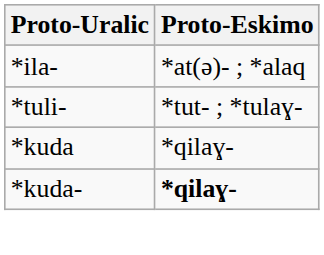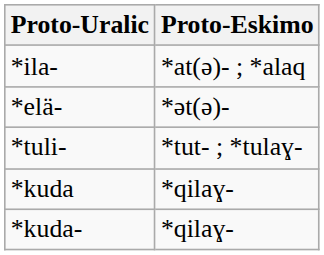 <table class="wikitable">
 <tr>
 <th>Proto-Uralic</th>
 <th>Proto-Eskimo</th>
 </tr>
 <tr>
 <td>*ila- </td>
 <td>*at(ǝ)- ; *alaq </td>
+</tr>
+<tr>
+<td>*elä- </td>
+<td>*ǝt(ǝ)- </td>
 </tr>
 <tr>
 <td>*tuli- </td>
 <td>*tut- ; *tulaɣ-</td>
 </tr>
 <tr>
 <td>*kuda </td>
 <td>*qilaɣ- </td>
 </tr>
 <tr>
 <td>*kuda- </td>
-<td><strong>*qilaɣ- </strong></td>
+<td>*qilaɣ- </td>
 </tr>
 </table>
